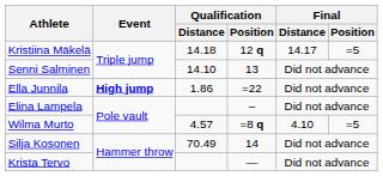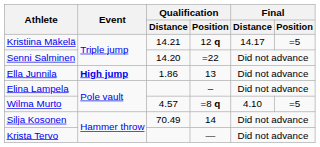 <table class=wikitable style="font-size:90%">
 <tr>
 <th rowspan="2">Athlete</th>
 <th rowspan="2">Event</th>
 <th colspan="2">Qualification</th>
 <th colspan="2">Final</th>
 </tr>
 <tr style="font-size:95%">
 <th>Distance</th>
 <th>Position</th>
 <th>Distance</th>
 <th>Position</th>
 </tr>
 <tr align=center>
 <td align=left><a href='#'>Kristiina Mäkelä</a></td>
 <td align=left rowspan=2><a href='#'>Triple jump</a></td>
-<td>14.18</td>
+<td>14.21</td>
 <td>12 <strong>q</strong></td>
 <td>14.17</td>
 <td>=5</td>
 </tr>
 <tr align=center>
 <td align=left><a href='#'>Senni Salminen</a></td>
-<td>14.10</td>
-<td>13</td>
+<td>14.20</td>
+<td>=22</td>
 <td colspan=2>Did not advance</td>
 </tr>
 <tr align=center>
 <td align=left><a href='#'>Ella Junnila</a></td>
 <td align=left><strong><a href='#'>High jump</a></strong></td>
 <td>1.86</td>
-<td>=22</td>
+<td>13</td>
 <td colspan="2">Did not advance</td>
 </tr>
 <tr align=center>
 <td align=left><a href='#'>Elina Lampela</a></td>
 <td align=left rowspan=2><a href='#'>Pole vault</a></td>
 <td></td>
 <td>–</td>
 <td colspan=2>Did not advance</td>
 </tr>
 <tr align=center>
 <td align=left><a href='#'>Wilma Murto</a></td>
 <td>4.57</td>
 <td>=8 <strong>q</strong></td>
 <td>4.10</td>
 <td>=5</td>
 </tr>
 <tr align=center>
 <td align=left><a href='#'>Silja Kosonen</a></td>
 <td align=left rowspan=2><a href='#'>Hammer throw</a></td>
 <td>70.49</td>
 <td>14</td>
 <td colspan="2">Did not advance</td>
 </tr>
 <tr align=center>
 <td align=left><a href='#'>Krista Tervo</a></td>
 <td></td>
 <td>—</td>
 <td colspan=2>Did not advance</td>
 </tr>
 </table>
